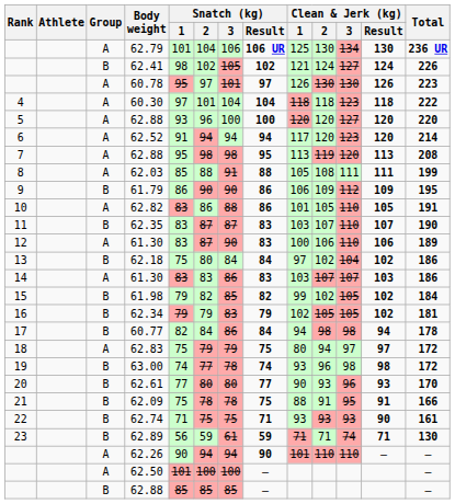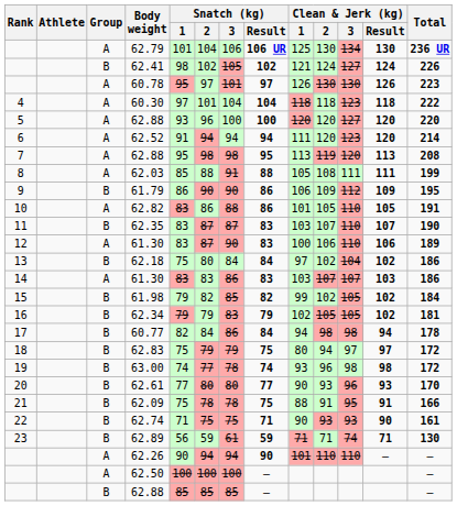 <table class="wikitable sortable" style="text-align:center;">
 <tr>
 <th rowspan="2">Rank</th>
 <th rowspan="2">Athlete</th>
 <th rowspan="2">Group</th>
 <th rowspan="2">Body<br>weight</th>
 <th colspan="4">Snatch (kg)</th>
 <th colspan="4">Clean & Jerk (kg)</th>
 <th rowspan="2">Total</th>
 </tr>
 <tr>
 <th>1</th>
 <th>2</th>
 <th>3</th>
 <th>Result</th>
 <th>1</th>
 <th>2</th>
 <th>3</th>
 <th>Result</th>
 </tr>
 <tr>
 <td></td>
 <td align="left"></td>
 <td>A</td>
 <td>62.79</td>
 <td bgcolor="ccffcc">101</td>
 <td bgcolor="ccffcc">104</td>
 <td bgcolor="ccffcc">106</td>
 <td><strong>106 <a href='#'>UR</a></strong></td>
 <td bgcolor="ccffcc">125</td>
 <td bgcolor="ccffcc">130</td>
 <td bgcolor="ffaaaa"><s>134</s></td>
 <td><strong>130</strong></td>
 <td><strong>236 <a href='#'>UR</a></strong></td>
 </tr>
 <tr>
 <td></td>
 <td align="left"></td>
 <td>B</td>
 <td>62.41</td>
 <td bgcolor="ccffcc">98</td>
 <td bgcolor="ccffcc">102</td>
 <td bgcolor="ffaaaa"><s>105</s></td>
 <td><strong>102</strong></td>
 <td bgcolor="ccffcc">121</td>
 <td bgcolor="ccffcc">124</td>
 <td bgcolor="ffaaaa"><s>127</s></td>
 <td><strong>124</strong></td>
 <td><strong>226</strong></td>
 </tr>
 <tr>
 <td></td>
 <td align="left"></td>
 <td>A</td>
 <td>60.78</td>
 <td bgcolor="ffaaaa"><s>95</s></td>
 <td bgcolor="ccffcc">97</td>
 <td bgcolor="ffaaaa"><s>101</s></td>
 <td><strong>97</strong></td>
 <td bgcolor="ccffcc">126</td>
 <td bgcolor="ffaaaa"><s>130</s></td>
 <td bgcolor="ffaaaa"><s>130</s></td>
 <td><strong>126</strong></td>
 <td><strong>223</strong></td>
 </tr>
 <tr>
 <td>4</td>
 <td align="left"></td>
 <td>A</td>
 <td>60.30</td>
 <td bgcolor="ccffcc">97</td>
 <td bgcolor="ccffcc">101</td>
 <td bgcolor="ccffcc">104</td>
 <td><strong>104</strong></td>
 <td bgcolor="ffaaaa"><s>118</s></td>
 <td bgcolor="ccffcc">118</td>
 <td bgcolor="ffaaaa"><s>123</s></td>
 <td><strong>118</strong></td>
 <td><strong>222</strong></td>
 </tr>
 <tr>
 <td>5</td>
 <td align="left"></td>
 <td>A</td>
 <td>62.88</td>
 <td bgcolor="ccffcc">93</td>
 <td bgcolor="ccffcc">96</td>
 <td bgcolor="ccffcc">100</td>
 <td><strong>100</strong></td>
 <td bgcolor="ffaaaa"><s>120</s></td>
 <td bgcolor="ccffcc">120</td>
 <td bgcolor="ffaaaa"><s>127</s></td>
 <td><strong>120</strong></td>
 <td><strong>220</strong></td>
 </tr>
 <tr>
 <td>6</td>
 <td align="left"></td>
 <td>A</td>
 <td>62.52</td>
 <td bgcolor="ccffcc">91</td>
 <td bgcolor="ffaaaa"><s>94</s></td>
 <td bgcolor="ccffcc">94</td>
 <td><strong>94</strong></td>
-<td bgcolor="ccffcc">117</td>
+<td bgcolor="ccffcc">111</td>
 <td bgcolor="ccffcc">120</td>
 <td bgcolor="ffaaaa"><s>123</s></td>
 <td><strong>120</strong></td>
 <td><strong>214</strong></td>
 </tr>
 <tr>
 <td>7</td>
 <td align="left"></td>
 <td>A</td>
 <td>62.88</td>
 <td bgcolor="ccffcc">95</td>
 <td bgcolor="ffaaaa"><s>98</s></td>
 <td bgcolor="ffaaaa"><s>98</s></td>
 <td><strong>95</strong></td>
 <td bgcolor="ccffcc">113</td>
 <td bgcolor="ffaaaa"><s>119</s></td>
 <td bgcolor="ffaaaa"><s>120</s></td>
 <td><strong>113</strong></td>
 <td><strong>208</strong></td>
 </tr>
 <tr>
 <td>8</td>
 <td align="left"></td>
 <td>A</td>
 <td>62.03</td>
 <td bgcolor="ccffcc">85</td>
 <td bgcolor="ccffcc">88</td>
 <td bgcolor="ffaaaa"><s>91</s></td>
 <td><strong>88</strong></td>
 <td bgcolor="ccffcc">105</td>
 <td bgcolor="ccffcc">108</td>
 <td bgcolor="ccffcc">111</td>
 <td><strong>111</strong></td>
 <td><strong>199</strong></td>
 </tr>
 <tr>
 <td>9</td>
 <td align="left"></td>
 <td>B</td>
 <td>61.79</td>
 <td bgcolor="ccffcc">86</td>
 <td bgcolor="ffaaaa"><s>90</s></td>
 <td bgcolor="ffaaaa"><s>90</s></td>
 <td><strong>86</strong></td>
 <td bgcolor="ccffcc">106</td>
 <td bgcolor="ccffcc">109</td>
 <td bgcolor="ffaaaa"><s>112</s></td>
 <td><strong>109</strong></td>
 <td><strong>195</strong></td>
 </tr>
 <tr>
 <td>10</td>
 <td align="left"></td>
 <td>A</td>
 <td>62.82</td>
 <td bgcolor="ffaaaa"><s>83</s></td>
 <td bgcolor="ccffcc">86</td>
 <td bgcolor="ffaaaa"><s>88</s></td>
 <td><strong>86</strong></td>
 <td bgcolor="ccffcc">101</td>
 <td bgcolor="ccffcc">105</td>
 <td bgcolor="ffaaaa"><s>110</s></td>
 <td><strong>105</strong></td>
 <td><strong>191</strong></td>
 </tr>
 <tr>
 <td>11</td>
 <td align="left"></td>
 <td>B</td>
 <td>62.35</td>
 <td bgcolor="ccffcc">83</td>
 <td bgcolor="ffaaaa"><s>87</s></td>
 <td bgcolor="ffaaaa"><s>87</s></td>
 <td><strong>83</strong></td>
 <td bgcolor="ccffcc">103</td>
 <td bgcolor="ccffcc">107</td>
 <td bgcolor="ffaaaa"><s>110</s></td>
 <td><strong>107</strong></td>
 <td><strong>190</strong></td>
 </tr>
 <tr>
 <td>12</td>
 <td align="left"></td>
 <td>A</td>
 <td>61.30</td>
 <td bgcolor="ccffcc">83</td>
 <td bgcolor="ffaaaa"><s>87</s></td>
 <td bgcolor="ffaaaa"><s>90</s></td>
 <td><strong>83</strong></td>
 <td bgcolor="ccffcc">100</td>
 <td bgcolor="ccffcc">106</td>
 <td bgcolor="ffaaaa"><s>110</s></td>
 <td><strong>106</strong></td>
 <td><strong>189</strong></td>
 </tr>
 <tr>
 <td>13</td>
 <td align="left"></td>
 <td>B</td>
 <td>62.18</td>
 <td bgcolor="ccffcc">75</td>
 <td bgcolor="ccffcc">80</td>
 <td bgcolor="ccffcc">84</td>
 <td><strong>84</strong></td>
 <td bgcolor="ccffcc">97</td>
 <td bgcolor="ccffcc">102</td>
 <td bgcolor="ffaaaa"><s>104</s></td>
 <td><strong>102</strong></td>
 <td><strong>186</strong></td>
 </tr>
 <tr>
 <td>14</td>
 <td align="left"></td>
 <td>A</td>
 <td>61.30</td>
 <td bgcolor="ffaaaa"><s>83</s></td>
 <td bgcolor="ccffcc">83</td>
 <td bgcolor="ffaaaa"><s>86</s></td>
 <td><strong>83</strong></td>
 <td bgcolor="ccffcc">103</td>
 <td bgcolor="ffaaaa"><s>107</s></td>
 <td bgcolor="ffaaaa"><s>107</s></td>
 <td><strong>103</strong></td>
 <td><strong>186</strong></td>
 </tr>
 <tr>
 <td>15</td>
 <td align="left"></td>
 <td>B</td>
 <td>61.98</td>
 <td bgcolor="ccffcc">79</td>
 <td bgcolor="ccffcc">82</td>
 <td bgcolor="ffaaaa"><s>85</s></td>
 <td><strong>82</strong></td>
 <td bgcolor="ccffcc">99</td>
 <td bgcolor="ccffcc">102</td>
 <td bgcolor="ffaaaa"><s>105</s></td>
 <td><strong>102</strong></td>
 <td><strong>184</strong></td>
 </tr>
 <tr>
 <td>16</td>
 <td align="left"></td>
 <td>B</td>
 <td>62.34</td>
 <td bgcolor="ffaaaa"><s>79</s></td>
 <td bgcolor="ccffcc">79</td>
 <td bgcolor="ffaaaa"><s>83</s></td>
 <td><strong>79</strong></td>
 <td bgcolor="ccffcc">102</td>
 <td bgcolor="ffaaaa"><s>105</s></td>
 <td bgcolor="ffaaaa"><s>105</s></td>
 <td><strong>102</strong></td>
 <td><strong>181</strong></td>
 </tr>
 <tr>
 <td>17</td>
 <td align="left"></td>
 <td>B</td>
 <td>60.77</td>
 <td bgcolor="ccffcc">82</td>
 <td bgcolor="ccffcc">84</td>
 <td bgcolor="ffaaaa"><s>86</s></td>
 <td><strong>84</strong></td>
 <td bgcolor="ccffcc">94</td>
 <td bgcolor="ffaaaa"><s>98</s></td>
 <td bgcolor="ffaaaa"><s>98</s></td>
 <td><strong>94</strong></td>
 <td><strong>178</strong></td>
 </tr>
 <tr>
 <td>18</td>
 <td align="left"></td>
-<td>A</td>
+<td>B</td>
 <td>62.83</td>
 <td bgcolor="ccffcc">75</td>
 <td bgcolor="ffaaaa"><s>79</s></td>
 <td bgcolor="ffaaaa"><s>79</s></td>
 <td><strong>75</strong></td>
 <td bgcolor="ccffcc">80</td>
 <td bgcolor="ccffcc">94</td>
 <td bgcolor="ccffcc">97</td>
 <td><strong>97</strong></td>
 <td><strong>172</strong></td>
 </tr>
 <tr>
 <td>19</td>
 <td align="left"></td>
 <td>B</td>
 <td>63.00</td>
 <td bgcolor="ccffcc">74</td>
 <td bgcolor="ffaaaa"><s>77</s></td>
 <td bgcolor="ffaaaa"><s>78</s></td>
 <td><strong>74</strong></td>
 <td bgcolor="ccffcc">93</td>
 <td bgcolor="ccffcc">96</td>
 <td bgcolor="ccffcc">98</td>
 <td><strong>98</strong></td>
 <td><strong>172</strong></td>
 </tr>
 <tr>
 <td>20</td>
 <td align="left"></td>
 <td>B</td>
 <td>62.61</td>
 <td bgcolor="ccffcc">77</td>
 <td bgcolor="ffaaaa"><s>80</s></td>
 <td bgcolor="ffaaaa"><s>80</s></td>
 <td><strong>77</strong></td>
 <td bgcolor="ccffcc">90</td>
 <td bgcolor="ccffcc">93</td>
 <td bgcolor="ffaaaa"><s>96</s></td>
 <td><strong>93</strong></td>
 <td><strong>170</strong></td>
 </tr>
 <tr>
 <td>21</td>
 <td align="left"></td>
 <td>B</td>
 <td>62.09</td>
 <td bgcolor="ccffcc">75</td>
 <td bgcolor="ffaaaa"><s>78</s></td>
 <td bgcolor="ffaaaa"><s>78</s></td>
 <td><strong>75</strong></td>
 <td bgcolor="ccffcc">88</td>
 <td bgcolor="ccffcc">91</td>
 <td bgcolor="ffaaaa"><s>95</s></td>
 <td><strong>91</strong></td>
 <td><strong>166</strong></td>
 </tr>
 <tr>
 <td>22</td>
 <td align="left"></td>
 <td>B</td>
 <td>62.74</td>
 <td bgcolor="ccffcc">71</td>
 <td bgcolor="ffaaaa"><s>75</s></td>
 <td bgcolor="ffaaaa"><s>75</s></td>
 <td><strong>71</strong></td>
-<td bgcolor="ccffcc">93</td>
+<td bgcolor="ccffcc">90</td>
 <td bgcolor="ffaaaa"><s>93</s></td>
 <td bgcolor="ffaaaa"><s>93</s></td>
 <td><strong>90</strong></td>
 <td><strong>161</strong></td>
 </tr>
 <tr>
 <td>23</td>
 <td align="left"></td>
 <td>B</td>
 <td>62.89</td>
 <td bgcolor="ccffcc">56</td>
 <td bgcolor="ccffcc">59</td>
 <td bgcolor="ffaaaa"><s>61</s></td>
 <td><strong>59</strong></td>
 <td bgcolor="ffaaaa"><s>71</s></td>
 <td bgcolor="ccffcc">71</td>
 <td bgcolor="ffaaaa"><s>74</s></td>
 <td><strong>71</strong></td>
 <td><strong>130</strong></td>
 </tr>
 <tr>
 <td></td>
 <td align="left"></td>
 <td>A</td>
 <td>62.26</td>
 <td bgcolor="ccffcc">90</td>
 <td bgcolor="ffaaaa"><s>94</s></td>
 <td bgcolor="ffaaaa"><s>94</s></td>
 <td><strong>90</strong></td>
 <td bgcolor="ffaaaa"><s>101</s></td>
 <td bgcolor="ffaaaa"><s>110</s></td>
 <td bgcolor="ffaaaa"><s>110</s></td>
 <td>–</td>
 <td>–</td>
 </tr>
 <tr>
 <td></td>
 <td align="left"></td>
 <td>A</td>
 <td>62.50</td>
-<td bgcolor="ffaaaa"><s>101</s></td>
+<td bgcolor="ffaaaa"><s>100</s></td>
 <td bgcolor="ffaaaa"><s>100</s></td>
 <td bgcolor="ffaaaa"><s>100</s></td>
 <td>–</td>
 <td></td>
 <td></td>
 <td></td>
 <td></td>
 <td>–</td>
 </tr>
 <tr>
 <td></td>
 <td align="left"></td>
 <td>B</td>
 <td>62.88</td>
 <td bgcolor="ffaaaa"><s>85</s></td>
 <td bgcolor="ffaaaa"><s>85</s></td>
 <td bgcolor="ffaaaa"><s>85</s></td>
 <td>–</td>
 <td></td>
 <td></td>
 <td></td>
 <td></td>
 <td>–</td>
 </tr>
 </table>
